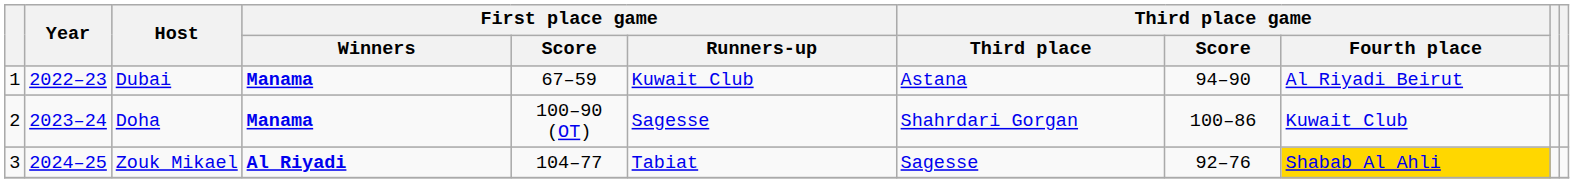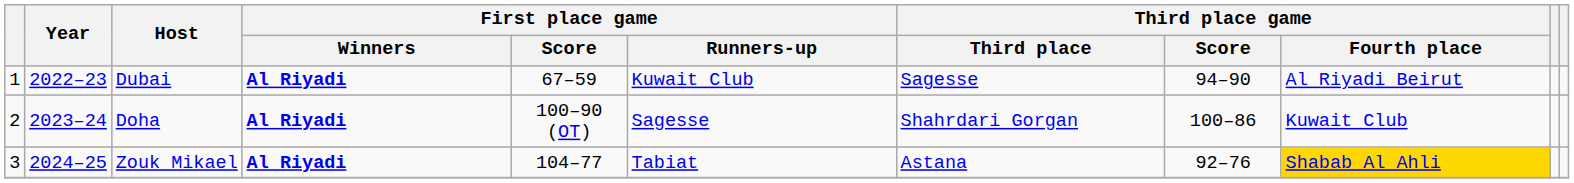 <table class="wikitable sortable" style="font-size:93%; text-align:; width:;">
 <tr>
 <th rowspan=2 style= "width:;"></th>
 <th rowspan=2 style= "width:;">Year</th>
 <th rowspan=2 style= "width:60;">Host</th>
 <th colspan=3>First place game</th>
 <th colspan=3>Third place game</th>
 <th rowspan=2 style= "width:;"></th>
 <th rowspan=2 style= "width:;"></th>
 </tr>
 <tr>
 <th width= 170px>Winners</th>
 <th width= 70px>Score</th>
 <th width= 170px>Runners-up</th>
 <th width= 170px>Third place</th>
 <th width= 70px>Score</th>
 <th width= 170px>Fourth place</th>
 </tr>
 <tr>
 <td align="center">1</td>
 <td align="center"><a href='#'>2022–23</a></td>
 <td> <a href='#'>Dubai</a></td>
-<td> <strong><a href='#'>Manama</a></strong></td>
+<td> <strong><a href='#'>Al Riyadi</a></strong></td>
 <td align="center">67–59</td>
 <td> <a href='#'>Kuwait Club</a></td>
-<td> <a href='#'>Astana</a></td>
+<td> <a href='#'>Sagesse</a></td>
 <td align="center">94–90</td>
 <td> <a href='#'>Al Riyadi Beirut</a></td>
 <td></td>
 <td align="center"></td>
 </tr>
 <tr>
 <td align="center">2</td>
 <td align="center"><a href='#'>2023–24</a></td>
 <td> <a href='#'>Doha</a></td>
-<td> <strong><a href='#'>Manama</a></strong></td>
+<td> <strong><a href='#'>Al Riyadi</a></strong></td>
 <td align="center">100–90 (<a href='#'>OT</a>)</td>
 <td> <a href='#'>Sagesse</a></td>
 <td> <a href='#'>Shahrdari Gorgan</a></td>
 <td align="center">100–86</td>
 <td> <a href='#'>Kuwait Club</a></td>
 <td></td>
 <td align="center"></td>
 </tr>
 <tr>
 <td align="center">3</td>
 <td align="center"><a href='#'>2024–25</a></td>
 <td> <a href='#'>Zouk Mikael</a></td>
 <td> <strong><a href='#'>Al Riyadi</a></strong></td>
 <td align="center">104–77</td>
 <td> <a href='#'>Tabiat</a></td>
-<td> <a href='#'>Sagesse</a></td>
+<td> <a href='#'>Astana</a></td>
 <td align="center">92–76</td>
 <td style="background: gold;"> <a href='#'>Shabab Al Ahli</a></td>
 <td></td>
 <td align="center"></td>
 </tr>
 <tr>
 </tr>
 </table>
